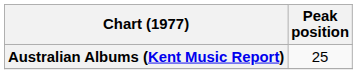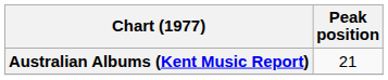 <table class="wikitable sortable plainrowheaders" style="text-align:center;">
 <tr>
 <th scope="col">Chart (1977)</th>
 <th scope="col">Peak<br>position</th>
 </tr>
 <tr>
 <th scope="row">Australian Albums (<a href='#'>Kent Music Report</a>)</th>
-<td>25</td>
+<td>21</td>
 </tr>
 <tr>
 </tr>
 <tr>
 </tr>
 </table>
